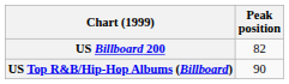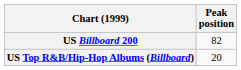 <table class="wikitable sortable plainrowheaders" style="text-align:center">
 <tr>
 <th scope="col">Chart (1999)</th>
 <th scope="col">Peak<br>position</th>
 </tr>
 <tr>
 <th scope="row">US <a href='#'><em>Billboard</em> 200</a></th>
 <td>82</td>
 </tr>
 <tr>
 <th scope="row">US <a href='#'>Top R&B/Hip-Hop Albums</a> (<em><a href='#'>Billboard</a></em>)</th>
-<td>90</td>
+<td>20</td>
 </tr>
 </table>
